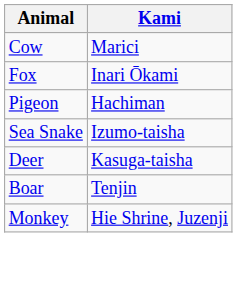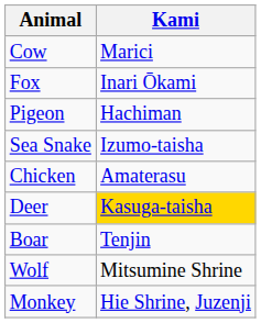 <table class="wikitable">
 <tr>
 <th>Animal</th>
 <th><a href='#'>Kami</a></th>
 </tr>
 <tr>
 <td><a href='#'>Cow</a></td>
 <td><a href='#'>Marici</a></td>
 </tr>
 <tr>
 <td><a href='#'>Fox</a></td>
 <td><a href='#'>Inari Ōkami</a></td>
 </tr>
 <tr>
 <td><a href='#'>Pigeon</a></td>
 <td><a href='#'>Hachiman</a></td>
 </tr>
 <tr>
 <td><a href='#'>Sea Snake</a></td>
 <td><a href='#'>Izumo-taisha</a></td>
 </tr>
 <tr>
+<td><a href='#'>Chicken</a></td>
+<td><a href='#'>Amaterasu</a></td>
+</tr>
+<tr>
 <td><a href='#'>Deer</a></td>
-<td><a href='#'>Kasuga-taisha</a></td>
+<td style="background: gold;"><a href='#'>Kasuga-taisha</a></td>
 </tr>
 <tr>
 <td><a href='#'>Boar</a></td>
 <td><a href='#'>Tenjin</a></td>
 </tr>
 <tr>
+<td><a href='#'>Wolf</a></td>
+<td>Mitsumine Shrine</td>
+</tr>
+<tr>
 <td><a href='#'>Monkey</a></td>
 <td><a href='#'>Hie Shrine</a>, <a href='#'>Juzenji</a></td>
 </tr>
 </table>
